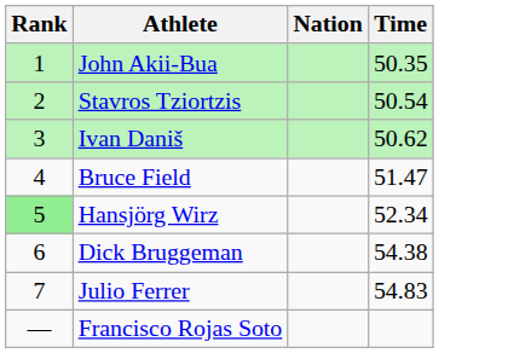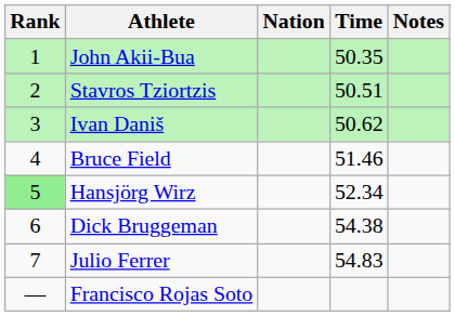 <table class="wikitable sortable" style="text-align:center">
 <tr>
 <th>Rank</th>
 <th>Athlete</th>
 <th>Nation</th>
 <th>Time</th>
+<th>Notes</th>
 </tr>
 <tr bgcolor=bbf3bb>
 <td>1</td>
 <td align=left><a href='#'>John Akii-Bua</a></td>
 <td align=left></td>
 <td>50.35</td>
+<td></td>
 </tr>
 <tr bgcolor=bbf3bb>
 <td>2</td>
 <td align=left><a href='#'>Stavros Tziortzis</a></td>
 <td align=left></td>
-<td>50.54</td>
+<td>50.51</td>
+<td></td>
 </tr>
 <tr bgcolor=bbf3bb>
 <td>3</td>
 <td align=left><a href='#'>Ivan Daniš</a></td>
 <td align=left></td>
 <td>50.62</td>
+<td></td>
 </tr>
 <tr>
 <td>4</td>
 <td align=left><a href='#'>Bruce Field</a></td>
 <td align=left></td>
-<td>51.47</td>
+<td>51.46</td>
+<td></td>
 </tr>
 <tr>
 <td style="background: lightgreen;">5</td>
 <td align=left><a href='#'>Hansjörg Wirz</a></td>
 <td align=left></td>
 <td>52.34</td>
+<td></td>
 </tr>
 <tr>
 <td>6</td>
 <td align=left><a href='#'>Dick Bruggeman</a></td>
 <td align=left></td>
 <td>54.38</td>
+<td></td>
 </tr>
 <tr>
 <td>7</td>
 <td align=left><a href='#'>Julio Ferrer</a></td>
 <td align=left></td>
 <td>54.83</td>
+<td></td>
 </tr>
 <tr>
 <td data-sort-value=8>—</td>
 <td align=left><a href='#'>Francisco Rojas Soto</a></td>
 <td align=left></td>
 <td data-sort-value=99.9></td>
+<td></td>
 </tr>
 </table>
